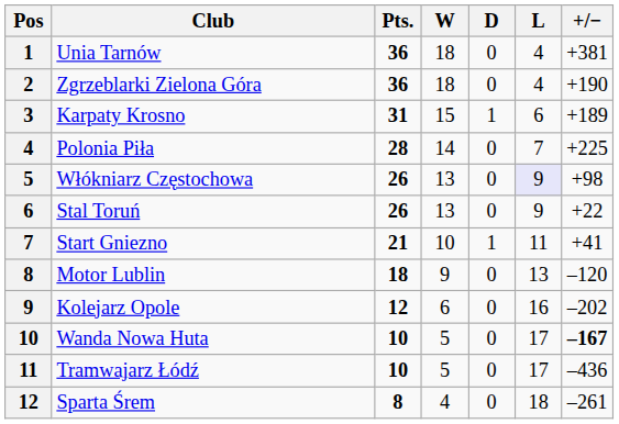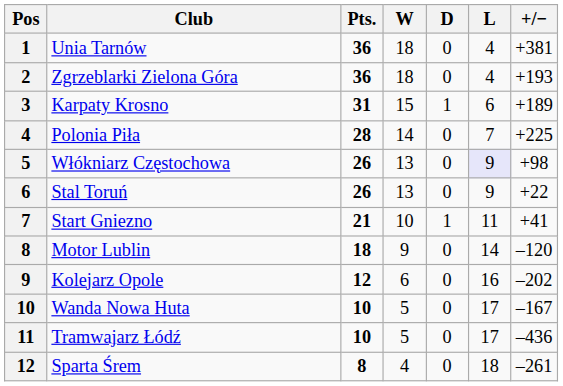 <table class="wikitable">
 <tr>
 <th width=30>Pos</th>
 <th width=250>Club</th>
 <th width=30>Pts.</th>
 <th width=30>W</th>
 <th width=30>D</th>
 <th width=30>L</th>
 <th width=30>+/−</th>
 </tr>
 <tr align=center>
 <th>1</th>
 <td align=left><a href='#'>Unia Tarnów</a></td>
 <td><strong>36</strong></td>
 <td>18</td>
 <td>0</td>
 <td>4</td>
 <td>+381</td>
 </tr>
 <tr align=center>
 <th>2</th>
 <td align=left><a href='#'>Zgrzeblarki Zielona Góra</a></td>
 <td><strong>36</strong></td>
 <td>18</td>
 <td>0</td>
 <td>4</td>
-<td>+190</td>
+<td>+193</td>
 </tr>
 <tr align=center>
 <th>3</th>
 <td align=left><a href='#'>Karpaty Krosno</a></td>
 <td><strong>31</strong></td>
 <td>15</td>
 <td>1</td>
 <td>6</td>
 <td>+189</td>
 </tr>
 <tr align=center>
 <th>4</th>
 <td align=left><a href='#'>Polonia Piła</a></td>
 <td><strong>28</strong></td>
 <td>14</td>
 <td>0</td>
 <td>7</td>
 <td>+225</td>
 </tr>
 <tr align=center>
 <th>5</th>
 <td align=left><a href='#'>Włókniarz Częstochowa</a></td>
 <td><strong>26</strong></td>
 <td>13</td>
 <td>0</td>
 <td style="background: lavender;">9</td>
 <td>+98</td>
 </tr>
 <tr align=center>
 <th>6</th>
 <td align=left><a href='#'>Stal Toruń</a></td>
 <td><strong>26</strong></td>
 <td>13</td>
 <td>0</td>
 <td>9</td>
 <td>+22</td>
 </tr>
 <tr align=center>
 <th>7</th>
 <td align=left><a href='#'>Start Gniezno</a></td>
 <td><strong>21</strong></td>
 <td>10</td>
 <td>1</td>
 <td>11</td>
 <td>+41</td>
 </tr>
 <tr align=center>
 <th>8</th>
 <td align=left><a href='#'>Motor Lublin</a></td>
 <td><strong>18</strong></td>
 <td>9</td>
 <td>0</td>
-<td>13</td>
+<td>14</td>
 <td>–120</td>
 </tr>
 <tr align=center>
 <th>9</th>
 <td align=left><a href='#'>Kolejarz Opole</a></td>
 <td><strong>12</strong></td>
 <td>6</td>
 <td>0</td>
 <td>16</td>
 <td>–202</td>
 </tr>
 <tr align=center>
 <th>10</th>
 <td align=left><a href='#'>Wanda Nowa Huta</a></td>
 <td><strong>10</strong></td>
 <td>5</td>
 <td>0</td>
 <td>17</td>
-<td><strong>–167</strong></td>
+<td>–167</td>
 </tr>
 <tr align=center>
 <th>11</th>
 <td align=left><a href='#'>Tramwajarz Łódź</a></td>
 <td><strong>10</strong></td>
 <td>5</td>
 <td>0</td>
 <td>17</td>
 <td>–436</td>
 </tr>
 <tr align=center>
 <th>12</th>
 <td align=left><a href='#'>Sparta Śrem</a></td>
 <td><strong>8</strong></td>
 <td>4</td>
 <td>0</td>
 <td>18</td>
 <td>–261</td>
 </tr>
 </table>
